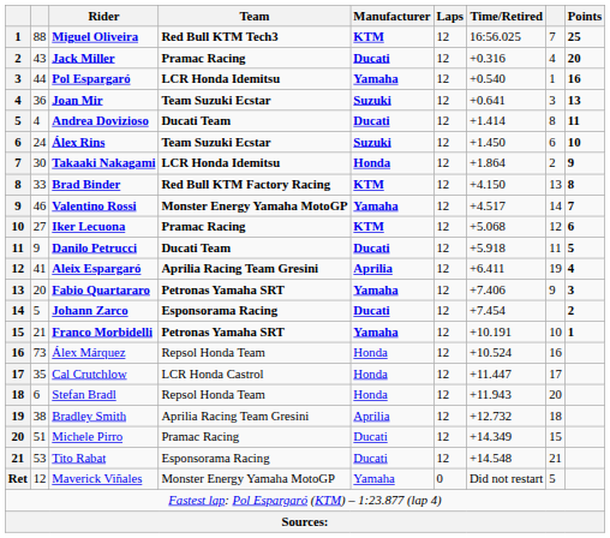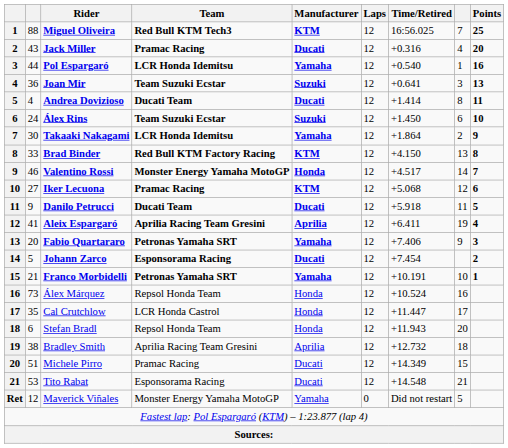 <table class="wikitable" style="font-size: 95%;">
 <tr>
 <th></th>
 <th></th>
 <th>Rider</th>
 <th>Team</th>
 <th>Manufacturer</th>
 <th>Laps</th>
 <th>Time/Retired</th>
 <th></th>
 <th>Points</th>
 </tr>
 <tr>
 <th scope="row">1</th>
 <td>88</td>
 <td> <strong><a href='#'>Miguel Oliveira</a></strong></td>
 <td><strong>Red Bull KTM Tech3</strong></td>
 <td><strong><a href='#'>KTM</a></strong></td>
 <td>12</td>
 <td>16:56.025</td>
 <td>7</td>
 <td><strong>25</strong></td>
 </tr>
 <tr>
 <th scope="row">2</th>
 <td>43</td>
 <td> <strong><a href='#'>Jack Miller</a></strong></td>
 <td><strong>Pramac Racing</strong></td>
 <td><strong><a href='#'>Ducati</a></strong></td>
 <td>12</td>
 <td>+0.316</td>
 <td>4</td>
 <td><strong>20</strong></td>
 </tr>
 <tr>
 <th scope="row">3</th>
 <td>44</td>
 <td> <strong><a href='#'>Pol Espargaró</a></strong></td>
 <td><strong>LCR Honda Idemitsu</strong></td>
 <td><strong><a href='#'>Yamaha</a></strong></td>
 <td>12</td>
 <td>+0.540</td>
 <td>1</td>
 <td><strong>16</strong></td>
 </tr>
 <tr>
 <th scope="row">4</th>
 <td>36</td>
 <td> <strong><a href='#'>Joan Mir</a></strong></td>
 <td><strong>Team Suzuki Ecstar</strong></td>
 <td><strong><a href='#'>Suzuki</a></strong></td>
 <td>12</td>
 <td>+0.641</td>
 <td>3</td>
 <td><strong>13</strong></td>
 </tr>
 <tr>
 <th scope="row">5</th>
 <td>4</td>
 <td> <strong><a href='#'>Andrea Dovizioso</a></strong></td>
 <td><strong>Ducati Team</strong></td>
 <td><strong><a href='#'>Ducati</a></strong></td>
 <td>12</td>
 <td>+1.414</td>
 <td>8</td>
 <td><strong>11</strong></td>
 </tr>
 <tr>
 <th scope="row">6</th>
 <td>24</td>
 <td> <strong><a href='#'>Álex Rins</a></strong></td>
 <td><strong>Team Suzuki Ecstar</strong></td>
 <td><strong><a href='#'>Suzuki</a></strong></td>
 <td>12</td>
 <td>+1.450</td>
 <td>6</td>
 <td><strong>10</strong></td>
 </tr>
 <tr>
 <th scope="row">7</th>
 <td>30</td>
 <td> <strong><a href='#'>Takaaki Nakagami</a></strong></td>
 <td><strong>LCR Honda Idemitsu</strong></td>
-<td><strong><a href='#'>Honda</a></strong></td>
+<td><strong><a href='#'>Yamaha</a></strong></td>
 <td>12</td>
 <td>+1.864</td>
 <td>2</td>
 <td><strong>9</strong></td>
 </tr>
 <tr>
 <th scope="row">8</th>
 <td>33</td>
 <td> <strong><a href='#'>Brad Binder</a></strong></td>
 <td><strong>Red Bull KTM Factory Racing</strong></td>
 <td><strong><a href='#'>KTM</a></strong></td>
 <td>12</td>
 <td>+4.150</td>
 <td>13</td>
 <td><strong>8</strong></td>
 </tr>
 <tr>
 <th scope="row">9</th>
 <td>46</td>
 <td> <strong><a href='#'>Valentino Rossi</a></strong></td>
 <td><strong>Monster Energy Yamaha MotoGP</strong></td>
-<td><strong><a href='#'>Yamaha</a></strong></td>
+<td><strong><a href='#'>Honda</a></strong></td>
 <td>12</td>
 <td>+4.517</td>
 <td>14</td>
 <td><strong>7</strong></td>
 </tr>
 <tr>
 <th scope="row">10</th>
 <td>27</td>
 <td> <strong><a href='#'>Iker Lecuona</a></strong></td>
 <td><strong>Pramac Racing</strong></td>
 <td><strong><a href='#'>KTM</a></strong></td>
 <td>12</td>
 <td>+5.068</td>
 <td>12</td>
 <td><strong>6</strong></td>
 </tr>
 <tr>
 <th scope="row">11</th>
 <td>9</td>
 <td> <strong><a href='#'>Danilo Petrucci</a></strong></td>
 <td><strong>Ducati Team</strong></td>
 <td><strong><a href='#'>Ducati</a></strong></td>
 <td>12</td>
 <td>+5.918</td>
 <td>11</td>
 <td><strong>5</strong></td>
 </tr>
 <tr>
 <th scope="row">12</th>
 <td>41</td>
 <td> <strong><a href='#'>Aleix Espargaró</a></strong></td>
 <td><strong>Aprilia Racing Team Gresini</strong></td>
 <td><strong><a href='#'>Aprilia</a></strong></td>
 <td>12</td>
 <td>+6.411</td>
 <td>19</td>
 <td><strong>4</strong></td>
 </tr>
 <tr>
 <th scope="row">13</th>
 <td>20</td>
 <td> <strong><a href='#'>Fabio Quartararo</a></strong></td>
 <td><strong>Petronas Yamaha SRT</strong></td>
 <td><strong><a href='#'>Yamaha</a></strong></td>
 <td>12</td>
 <td>+7.406</td>
 <td>9</td>
 <td><strong>3</strong></td>
 </tr>
 <tr>
 <th scope="row">14</th>
 <td>5</td>
 <td> <strong><a href='#'>Johann Zarco</a></strong></td>
 <td><strong>Esponsorama Racing</strong></td>
 <td><strong><a href='#'>Ducati</a></strong></td>
 <td>12</td>
 <td>+7.454</td>
 <td></td>
 <td><strong>2</strong></td>
 </tr>
 <tr>
 <th scope="row">15</th>
 <td>21</td>
 <td> <strong><a href='#'>Franco Morbidelli</a></strong></td>
 <td><strong>Petronas Yamaha SRT</strong></td>
 <td><strong><a href='#'>Yamaha</a></strong></td>
 <td>12</td>
 <td>+10.191</td>
 <td>10</td>
 <td><strong>1</strong></td>
 </tr>
 <tr>
 <th scope="row">16</th>
 <td>73</td>
 <td> <a href='#'>Álex Márquez</a></td>
 <td>Repsol Honda Team</td>
 <td><a href='#'>Honda</a></td>
 <td>12</td>
 <td>+10.524</td>
 <td>16</td>
 <td></td>
 </tr>
 <tr>
 <th scope="row">17</th>
 <td>35</td>
 <td> <a href='#'>Cal Crutchlow</a></td>
 <td>LCR Honda Castrol</td>
 <td><a href='#'>Honda</a></td>
 <td>12</td>
 <td>+11.447</td>
 <td>17</td>
 <td></td>
 </tr>
 <tr>
 <th scope="row">18</th>
 <td>6</td>
 <td> <a href='#'>Stefan Bradl</a></td>
 <td>Repsol Honda Team</td>
 <td><a href='#'>Honda</a></td>
 <td>12</td>
 <td>+11.943</td>
 <td>20</td>
 <td></td>
 </tr>
 <tr>
 <th scope="row">19</th>
 <td>38</td>
 <td> <a href='#'>Bradley Smith</a></td>
 <td>Aprilia Racing Team Gresini</td>
 <td><a href='#'>Aprilia</a></td>
 <td>12</td>
 <td>+12.732</td>
 <td>18</td>
 <td></td>
 </tr>
 <tr>
 <th scope="row">20</th>
 <td>51</td>
 <td> <a href='#'>Michele Pirro</a></td>
 <td>Pramac Racing</td>
 <td><a href='#'>Ducati</a></td>
 <td>12</td>
 <td>+14.349</td>
 <td>15</td>
 <td></td>
 </tr>
 <tr>
 <th scope="row">21</th>
 <td>53</td>
 <td> <a href='#'>Tito Rabat</a></td>
 <td>Esponsorama Racing</td>
 <td><a href='#'>Ducati</a></td>
 <td>12</td>
 <td>+14.548</td>
 <td>21</td>
 <td></td>
 </tr>
 <tr>
 <th scope="row">Ret</th>
 <td>12</td>
 <td> <a href='#'>Maverick Viñales</a></td>
 <td>Monster Energy Yamaha MotoGP</td>
 <td><a href='#'>Yamaha</a></td>
 <td>0</td>
 <td>Did not restart</td>
 <td>5</td>
 <td></td>
 </tr>
 <tr class="sortbottom">
 <td colspan="9" style="text-align:center"><em><a href='#'>Fastest lap</a>:  <a href='#'>Pol Espargaró</a> (<a href='#'>KTM</a>) – 1:23.877 (lap 4)</em></td>
 </tr>
 <tr>
 <th colspan=9>Sources:</th>
 </tr>
 </table>
